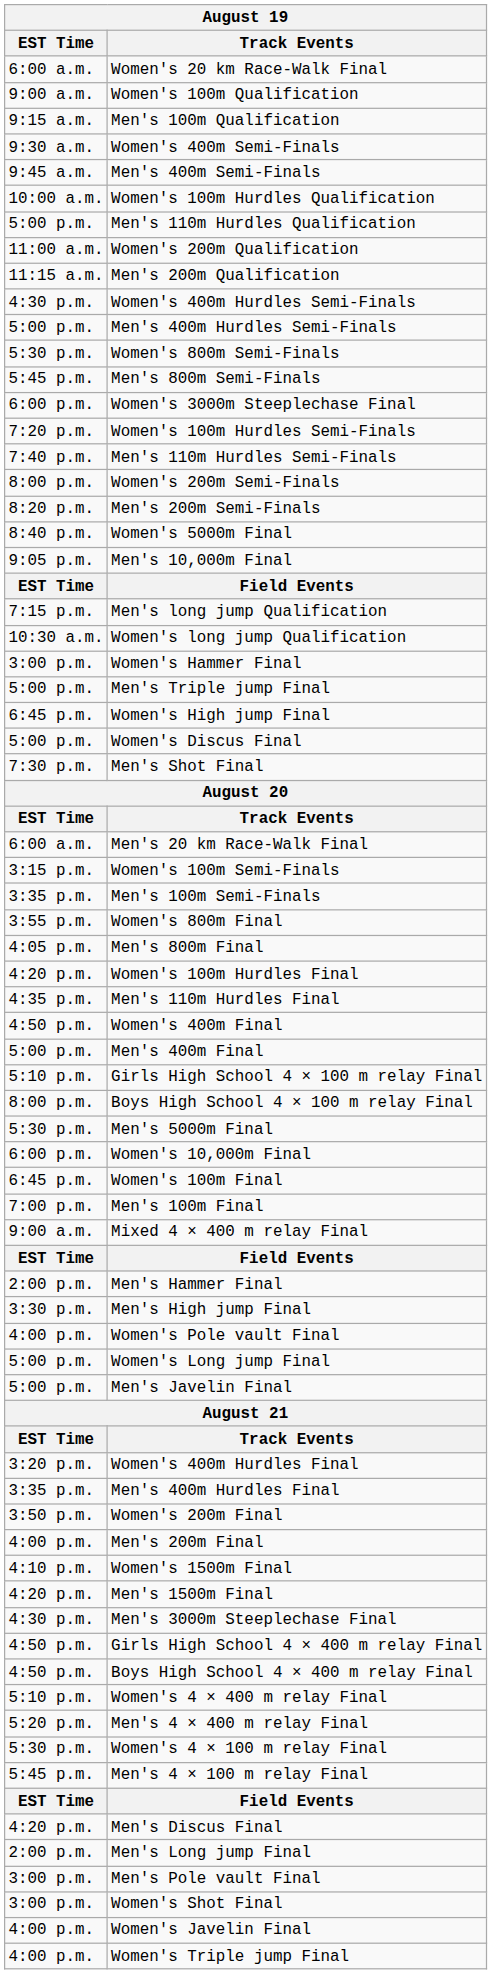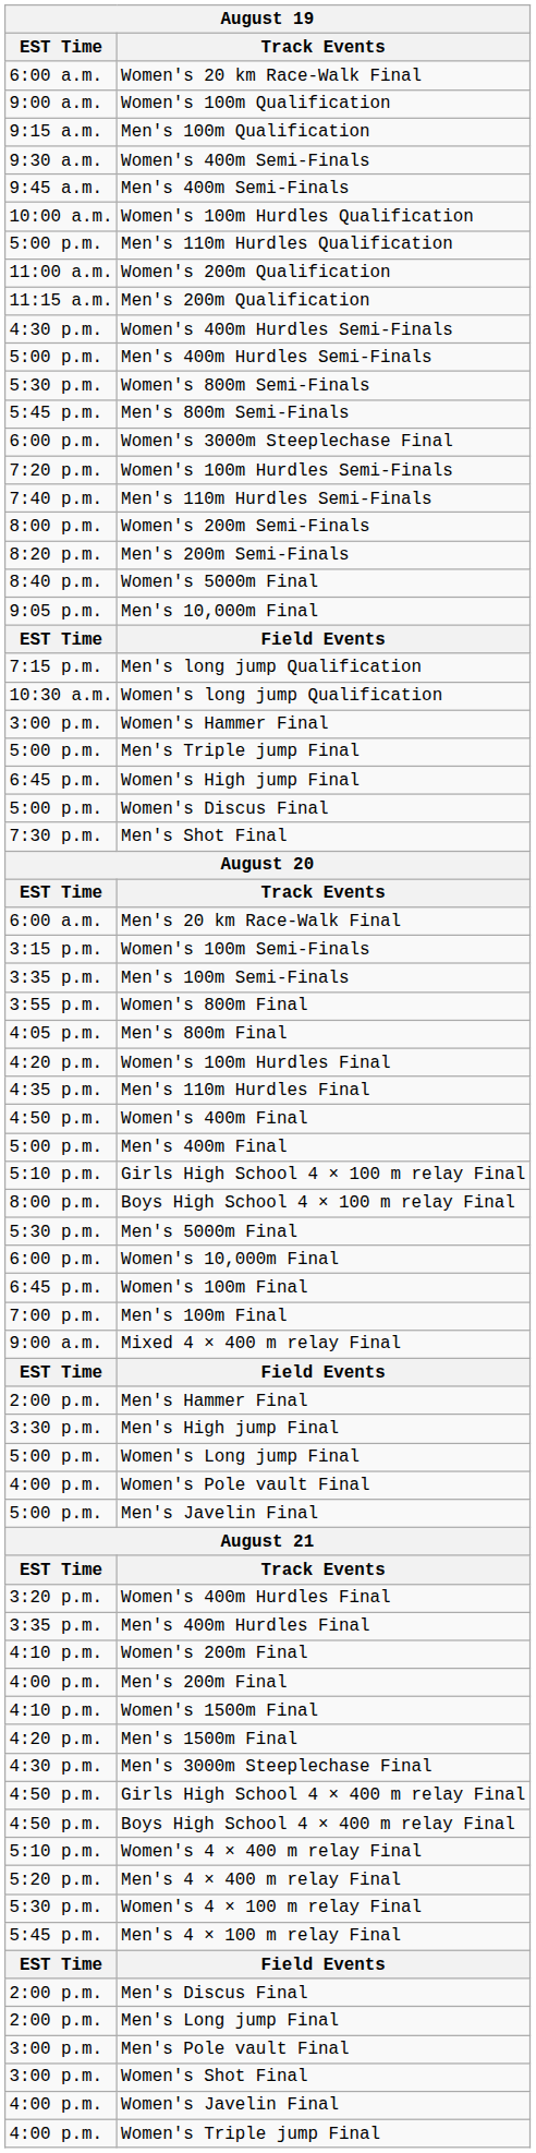 <table class="wikitable sortable">
 <tr>
 <th colspan=2>August 19</th>
 </tr>
 <tr>
 <th>EST Time</th>
 <th>Track Events</th>
 </tr>
 <tr>
 <td>6:00 a.m.</td>
 <td>Women's 20 km Race-Walk Final</td>
 </tr>
 <tr>
 <td>9:00 a.m.</td>
 <td>Women's 100m Qualification</td>
 </tr>
 <tr>
 <td>9:15 a.m.</td>
 <td>Men's 100m Qualification</td>
 </tr>
 <tr>
 <td>9:30 a.m.</td>
 <td>Women's 400m Semi-Finals</td>
 </tr>
 <tr>
 <td>9:45 a.m.</td>
 <td>Men's 400m Semi-Finals</td>
 </tr>
 <tr>
 <td>10:00 a.m.</td>
 <td>Women's 100m Hurdles Qualification</td>
 </tr>
 <tr>
 <td>5:00 p.m.</td>
 <td>Men's 110m Hurdles Qualification</td>
 </tr>
 <tr>
 <td>11:00 a.m.</td>
 <td>Women's 200m Qualification</td>
 </tr>
 <tr>
 <td>11:15 a.m.</td>
 <td>Men's 200m Qualification</td>
 </tr>
 <tr>
 <td>4:30 p.m.</td>
 <td>Women's 400m Hurdles Semi-Finals</td>
 </tr>
 <tr>
 <td>5:00 p.m.</td>
 <td>Men's 400m Hurdles Semi-Finals</td>
 </tr>
 <tr>
 <td>5:30 p.m.</td>
 <td>Women's 800m Semi-Finals</td>
 </tr>
 <tr>
 <td>5:45 p.m.</td>
 <td>Men's 800m Semi-Finals</td>
 </tr>
 <tr>
 <td>6:00 p.m.</td>
 <td>Women's 3000m Steeplechase Final</td>
 </tr>
 <tr>
 <td>7:20 p.m.</td>
 <td>Women's 100m Hurdles Semi-Finals</td>
 </tr>
 <tr>
 <td>7:40 p.m.</td>
 <td>Men's 110m Hurdles Semi-Finals</td>
 </tr>
 <tr>
 <td>8:00 p.m.</td>
 <td>Women's 200m Semi-Finals</td>
 </tr>
 <tr>
 <td>8:20 p.m.</td>
 <td>Men's 200m Semi-Finals</td>
 </tr>
 <tr>
 <td>8:40 p.m.</td>
 <td>Women's 5000m Final</td>
 </tr>
 <tr>
 <td>9:05 p.m.</td>
 <td>Men's 10,000m Final</td>
 </tr>
 <tr>
 <th>EST Time</th>
 <th>Field Events</th>
 </tr>
 <tr>
 <td>7:15 p.m.</td>
 <td>Men's long jump Qualification</td>
 </tr>
 <tr>
 <td>10:30 a.m.</td>
 <td>Women's long jump Qualification</td>
 </tr>
 <tr>
 <td>3:00 p.m.</td>
 <td>Women's Hammer Final</td>
 </tr>
 <tr>
 <td>5:00 p.m.</td>
 <td>Men's Triple jump Final</td>
 </tr>
 <tr>
 <td>6:45 p.m.</td>
 <td>Women's High jump Final</td>
 </tr>
 <tr>
 <td>5:00 p.m.</td>
 <td>Women's Discus Final</td>
 </tr>
 <tr>
 <td>7:30 p.m.</td>
 <td>Men's Shot Final</td>
 </tr>
 <tr>
 <th colspan=2>August 20</th>
 </tr>
 <tr>
 <th>EST Time</th>
 <th>Track Events</th>
 </tr>
 <tr>
 <td>6:00 a.m.</td>
 <td>Men's 20 km Race-Walk Final</td>
 </tr>
 <tr>
 <td>3:15 p.m.</td>
 <td>Women's 100m Semi-Finals</td>
 </tr>
 <tr>
 <td>3:35 p.m.</td>
 <td>Men's 100m Semi-Finals</td>
 </tr>
 <tr>
 <td>3:55 p.m.</td>
 <td>Women's 800m Final</td>
 </tr>
 <tr>
 <td>4:05 p.m.</td>
 <td>Men's 800m Final</td>
 </tr>
 <tr>
 <td>4:20 p.m.</td>
 <td>Women's 100m Hurdles Final</td>
 </tr>
 <tr>
 <td>4:35 p.m.</td>
 <td>Men's 110m Hurdles Final</td>
 </tr>
 <tr>
 <td>4:50 p.m.</td>
 <td>Women's 400m Final</td>
 </tr>
 <tr>
 <td>5:00 p.m.</td>
 <td>Men's 400m Final</td>
 </tr>
 <tr>
 <td>5:10 p.m.</td>
 <td>Girls High School 4 × 100 m relay Final</td>
 </tr>
 <tr>
 <td>8:00 p.m.</td>
 <td>Boys High School 4 × 100 m relay Final</td>
 </tr>
 <tr>
 <td>5:30 p.m.</td>
 <td>Men's 5000m Final</td>
 </tr>
 <tr>
 <td>6:00 p.m.</td>
 <td>Women's 10,000m Final</td>
 </tr>
 <tr>
 <td>6:45 p.m.</td>
 <td>Women's 100m Final</td>
 </tr>
 <tr>
 <td>7:00 p.m.</td>
 <td>Men's 100m Final</td>
 </tr>
 <tr>
 <td>9:00 a.m.</td>
 <td>Mixed 4 × 400 m relay Final</td>
 </tr>
 <tr>
 <th>EST Time</th>
 <th>Field Events</th>
 </tr>
 <tr>
 <td>2:00 p.m.</td>
 <td>Men's Hammer Final</td>
 </tr>
 <tr>
 <td>3:30 p.m.</td>
 <td>Men's High jump Final</td>
 </tr>
 <tr>
+<td>5:00 p.m.</td>
+<td>Women's Long jump Final</td>
+</tr>
+<tr>
 <td>4:00 p.m.</td>
 <td>Women's Pole vault Final</td>
-</tr>
-<tr>
-<td>5:00 p.m.</td>
-<td>Women's Long jump Final</td>
 </tr>
 <tr>
 <td>5:00 p.m.</td>
 <td>Men's Javelin Final</td>
 </tr>
 <tr>
 <th colspan=2>August 21</th>
 </tr>
 <tr>
 <th>EST Time</th>
 <th>Track Events</th>
 </tr>
 <tr>
 <td>3:20 p.m.</td>
 <td>Women's 400m Hurdles Final</td>
 </tr>
 <tr>
 <td>3:35 p.m.</td>
 <td>Men's 400m Hurdles Final</td>
 </tr>
 <tr>
-<td>3:50 p.m.</td>
+<td>4:10 p.m.</td>
 <td>Women's 200m Final</td>
 </tr>
 <tr>
 <td>4:00 p.m.</td>
 <td>Men's 200m Final</td>
 </tr>
 <tr>
 <td>4:10 p.m.</td>
 <td>Women's 1500m Final</td>
 </tr>
 <tr>
 <td>4:20 p.m.</td>
 <td>Men's 1500m Final</td>
 </tr>
 <tr>
 <td>4:30 p.m.</td>
 <td>Men's 3000m Steeplechase Final</td>
 </tr>
 <tr>
 <td>4:50 p.m.</td>
 <td>Girls High School 4 × 400 m relay Final</td>
 </tr>
 <tr>
 <td>4:50 p.m.</td>
 <td>Boys High School 4 × 400 m relay Final</td>
 </tr>
 <tr>
 <td>5:10 p.m.</td>
 <td>Women's 4 × 400 m relay Final</td>
 </tr>
 <tr>
 <td>5:20 p.m.</td>
 <td>Men's 4 × 400 m relay Final</td>
 </tr>
 <tr>
 <td>5:30 p.m.</td>
 <td>Women's 4 × 100 m relay Final</td>
 </tr>
 <tr>
 <td>5:45 p.m.</td>
 <td>Men's 4 × 100 m relay Final</td>
 </tr>
 <tr>
 <th>EST Time</th>
 <th>Field Events</th>
 </tr>
 <tr>
-<td>4:20 p.m.</td>
+<td>2:00 p.m.</td>
 <td>Men's Discus Final</td>
 </tr>
 <tr>
 <td>2:00 p.m.</td>
 <td>Men's Long jump Final</td>
 </tr>
 <tr>
 <td>3:00 p.m.</td>
 <td>Men's Pole vault Final</td>
 </tr>
 <tr>
 <td>3:00 p.m.</td>
 <td>Women's Shot Final</td>
 </tr>
 <tr>
 <td>4:00 p.m.</td>
 <td>Women's Javelin Final</td>
 </tr>
 <tr>
 <td>4:00 p.m.</td>
 <td>Women's Triple jump Final</td>
 </tr>
 </table>
